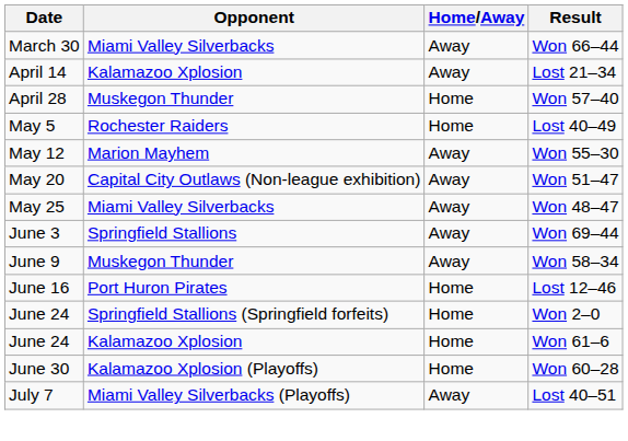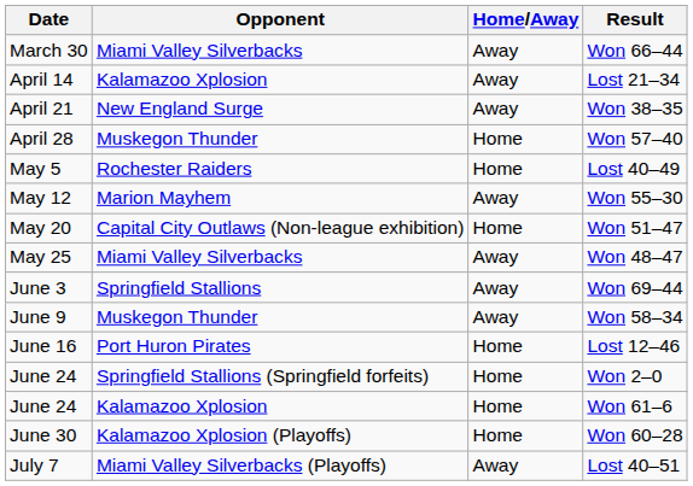 <table class="wikitable">
 <tr>
 <th>Date</th>
 <th>Opponent</th>
 <th><a href='#'>Home</a>/<a href='#'>Away</a></th>
 <th>Result</th>
 </tr>
 <tr>
 <td>March 30</td>
 <td><a href='#'>Miami Valley Silverbacks</a></td>
 <td>Away</td>
 <td><a href='#'>Won</a> 66–44</td>
 </tr>
 <tr>
 <td>April 14</td>
 <td><a href='#'>Kalamazoo Xplosion</a></td>
 <td>Away</td>
 <td><a href='#'>Lost</a> 21–34</td>
+</tr>
+<tr>
+<td>April 21</td>
+<td><a href='#'>New England Surge</a></td>
+<td>Away</td>
+<td><a href='#'>Won</a> 38–35</td>
 </tr>
 <tr>
 <td>April 28</td>
 <td><a href='#'>Muskegon Thunder</a></td>
 <td>Home</td>
 <td><a href='#'>Won</a> 57–40</td>
 </tr>
 <tr>
 <td>May 5</td>
 <td><a href='#'>Rochester Raiders</a></td>
 <td>Home</td>
 <td><a href='#'>Lost</a> 40–49</td>
 </tr>
 <tr>
 <td>May 12</td>
 <td><a href='#'>Marion Mayhem</a></td>
 <td>Away</td>
 <td><a href='#'>Won</a> 55–30</td>
 </tr>
 <tr>
 <td>May 20</td>
 <td><a href='#'>Capital City Outlaws</a> (Non-league exhibition)</td>
-<td>Away</td>
+<td>Home</td>
 <td><a href='#'>Won</a> 51–47</td>
 </tr>
 <tr>
 <td>May 25</td>
 <td><a href='#'>Miami Valley Silverbacks</a></td>
 <td>Away</td>
 <td><a href='#'>Won</a> 48–47</td>
 </tr>
 <tr>
 <td>June 3</td>
 <td><a href='#'>Springfield Stallions</a></td>
 <td>Away</td>
 <td><a href='#'>Won</a> 69–44</td>
 </tr>
 <tr>
 <td>June 9</td>
 <td><a href='#'>Muskegon Thunder</a></td>
 <td>Away</td>
 <td><a href='#'>Won</a> 58–34</td>
 </tr>
 <tr>
 <td>June 16</td>
 <td><a href='#'>Port Huron Pirates</a></td>
 <td>Home</td>
 <td><a href='#'>Lost</a> 12–46</td>
 </tr>
 <tr>
 <td>June 24</td>
 <td><a href='#'>Springfield Stallions</a> (Springfield forfeits)</td>
 <td>Home</td>
 <td><a href='#'>Won</a> 2–0</td>
 </tr>
 <tr>
 <td>June 24</td>
 <td><a href='#'>Kalamazoo Xplosion</a></td>
 <td>Home</td>
 <td><a href='#'>Won</a> 61–6</td>
 </tr>
 <tr>
 <td>June 30</td>
 <td><a href='#'>Kalamazoo Xplosion</a> (Playoffs)</td>
 <td>Home</td>
 <td><a href='#'>Won</a> 60–28</td>
 </tr>
 <tr>
 <td>July 7</td>
 <td><a href='#'>Miami Valley Silverbacks</a> (Playoffs)</td>
 <td>Away</td>
 <td><a href='#'>Lost</a> 40–51</td>
 </tr>
 </table>
